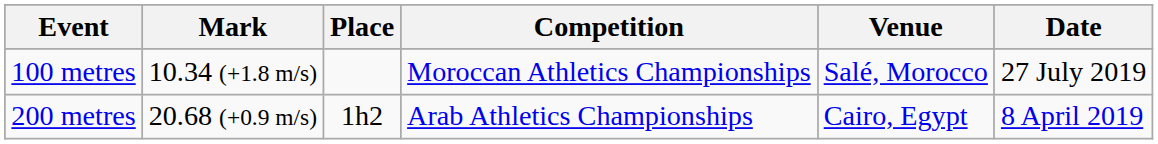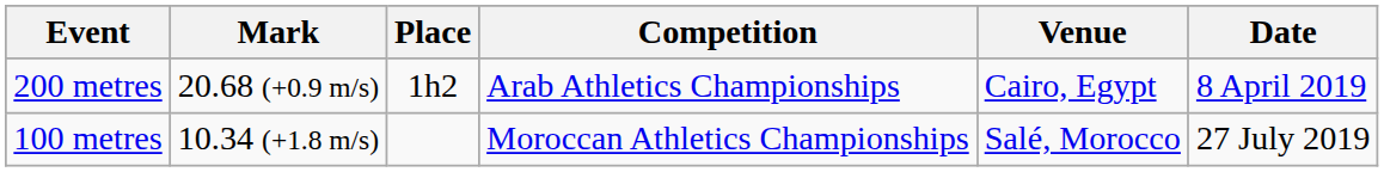 <table class="wikitable">
 <tr>
 <th>Event</th>
 <th>Mark</th>
 <th>Place</th>
 <th>Competition</th>
 <th>Venue</th>
 <th>Date</th>
 </tr>
 <tr>
+<td><a href='#'>200 metres</a></td>
+<td>20.68 <small>(+0.9 m/s)</small></td>
+<td align=center>1h2</td>
+<td><a href='#'>Arab Athletics Championships</a></td>
+<td><a href='#'>Cairo, Egypt</a></td>
+<td><a href='#'>8 April 2019</a></td>
+</tr>
+<tr>
 <td><a href='#'>100 metres</a></td>
 <td>10.34 <small>(+1.8 m/s)</small></td>
 <td align=center></td>
 <td><a href='#'>Moroccan Athletics Championships</a></td>
 <td><a href='#'>Salé, Morocco</a></td>
 <td>27 July 2019</td>
 </tr>
-<tr>
-<td><a href='#'>200 metres</a></td>
-<td>20.68 <small>(+0.9 m/s)</small></td>
-<td align=center>1h2</td>
-<td><a href='#'>Arab Athletics Championships</a></td>
-<td><a href='#'>Cairo, Egypt</a></td>
-<td><a href='#'>8 April 2019</a></td>
-</tr>
 </table>
